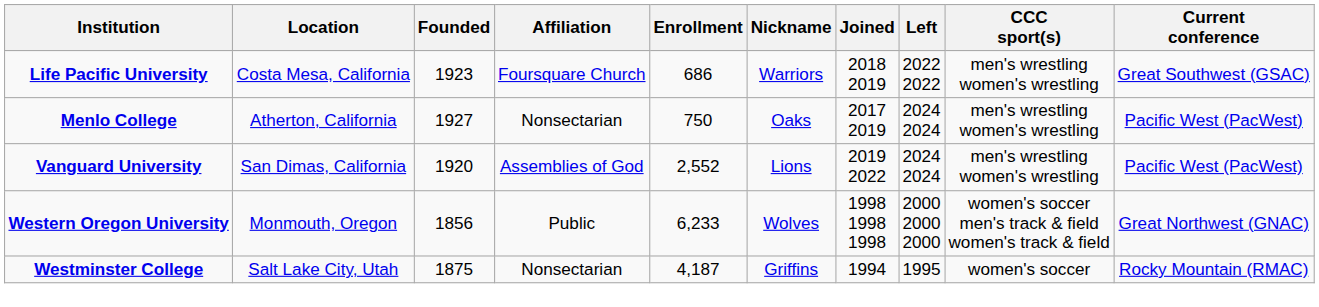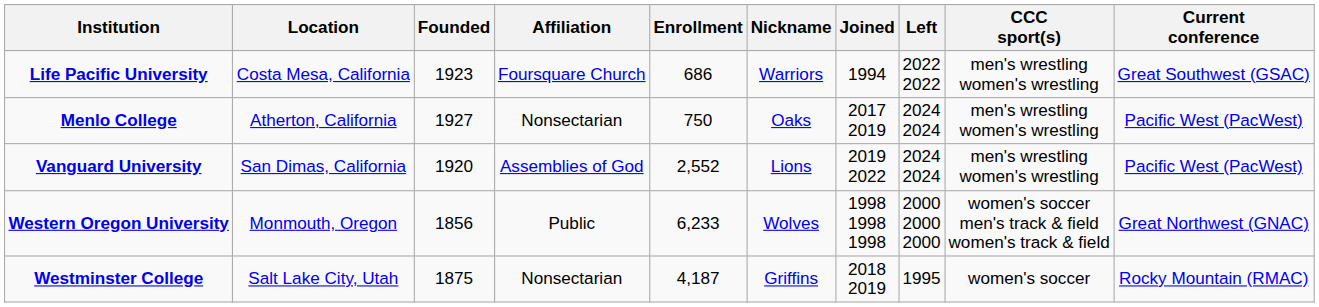 <table class="wikitable sortable" style="text-align:center">
 <tr>
 <th>Institution</th>
 <th>Location</th>
 <th>Founded</th>
 <th>Affiliation</th>
 <th>Enrollment</th>
 <th>Nickname</th>
 <th>Joined</th>
 <th>Left</th>
 <th>CCC<br>sport(s)</th>
 <th>Current<br>conference</th>
 </tr>
 <tr>
 <td><strong><a href='#'>Life Pacific University</a></strong></td>
 <td><a href='#'>Costa Mesa, California</a></td>
 <td>1923</td>
 <td><a href='#'>Foursquare Church</a></td>
 <td>686</td>
 <td><a href='#'>Warriors</a></td>
-<td>2018<br>2019</td>
+<td>1994</td>
 <td>2022<br>2022</td>
 <td>men's wrestling<br>women's wrestling</td>
 <td><a href='#'>Great Southwest (GSAC)</a></td>
 </tr>
 <tr>
 <td><strong><a href='#'>Menlo College</a></strong></td>
 <td><a href='#'>Atherton, California</a></td>
 <td>1927</td>
 <td>Nonsectarian</td>
 <td>750</td>
 <td><a href='#'>Oaks</a></td>
 <td>2017<br>2019</td>
 <td>2024<br>2024</td>
 <td>men's wrestling<br>women's wrestling</td>
 <td><a href='#'>Pacific West (PacWest)</a></td>
 </tr>
 <tr>
 <td><strong><a href='#'>Vanguard University</a></strong></td>
 <td><a href='#'>San Dimas, California</a></td>
 <td>1920</td>
 <td><a href='#'>Assemblies of God</a></td>
 <td>2,552</td>
 <td><a href='#'>Lions</a></td>
 <td>2019<br>2022</td>
 <td>2024<br>2024</td>
 <td>men's wrestling <br>women's wrestling</td>
 <td><a href='#'>Pacific West (PacWest)</a></td>
 </tr>
 <tr>
 <td><strong><a href='#'>Western Oregon University</a></strong></td>
 <td><a href='#'>Monmouth, Oregon</a></td>
 <td>1856</td>
 <td>Public</td>
 <td>6,233</td>
 <td><a href='#'>Wolves</a></td>
 <td>1998<br>1998<br>1998</td>
 <td>2000<br>2000<br>2000</td>
 <td>women's soccer<br>men's track & field<br>women's track & field</td>
 <td><a href='#'>Great Northwest (GNAC)</a></td>
 </tr>
 <tr>
 <td><strong><a href='#'>Westminster College</a></strong></td>
 <td><a href='#'>Salt Lake City, Utah</a></td>
 <td>1875</td>
 <td>Nonsectarian</td>
 <td>4,187</td>
 <td><a href='#'>Griffins</a></td>
-<td>1994</td>
+<td>2018<br>2019</td>
 <td>1995</td>
 <td>women's soccer</td>
 <td><a href='#'>Rocky Mountain (RMAC)</a></td>
 </tr>
 </table>
